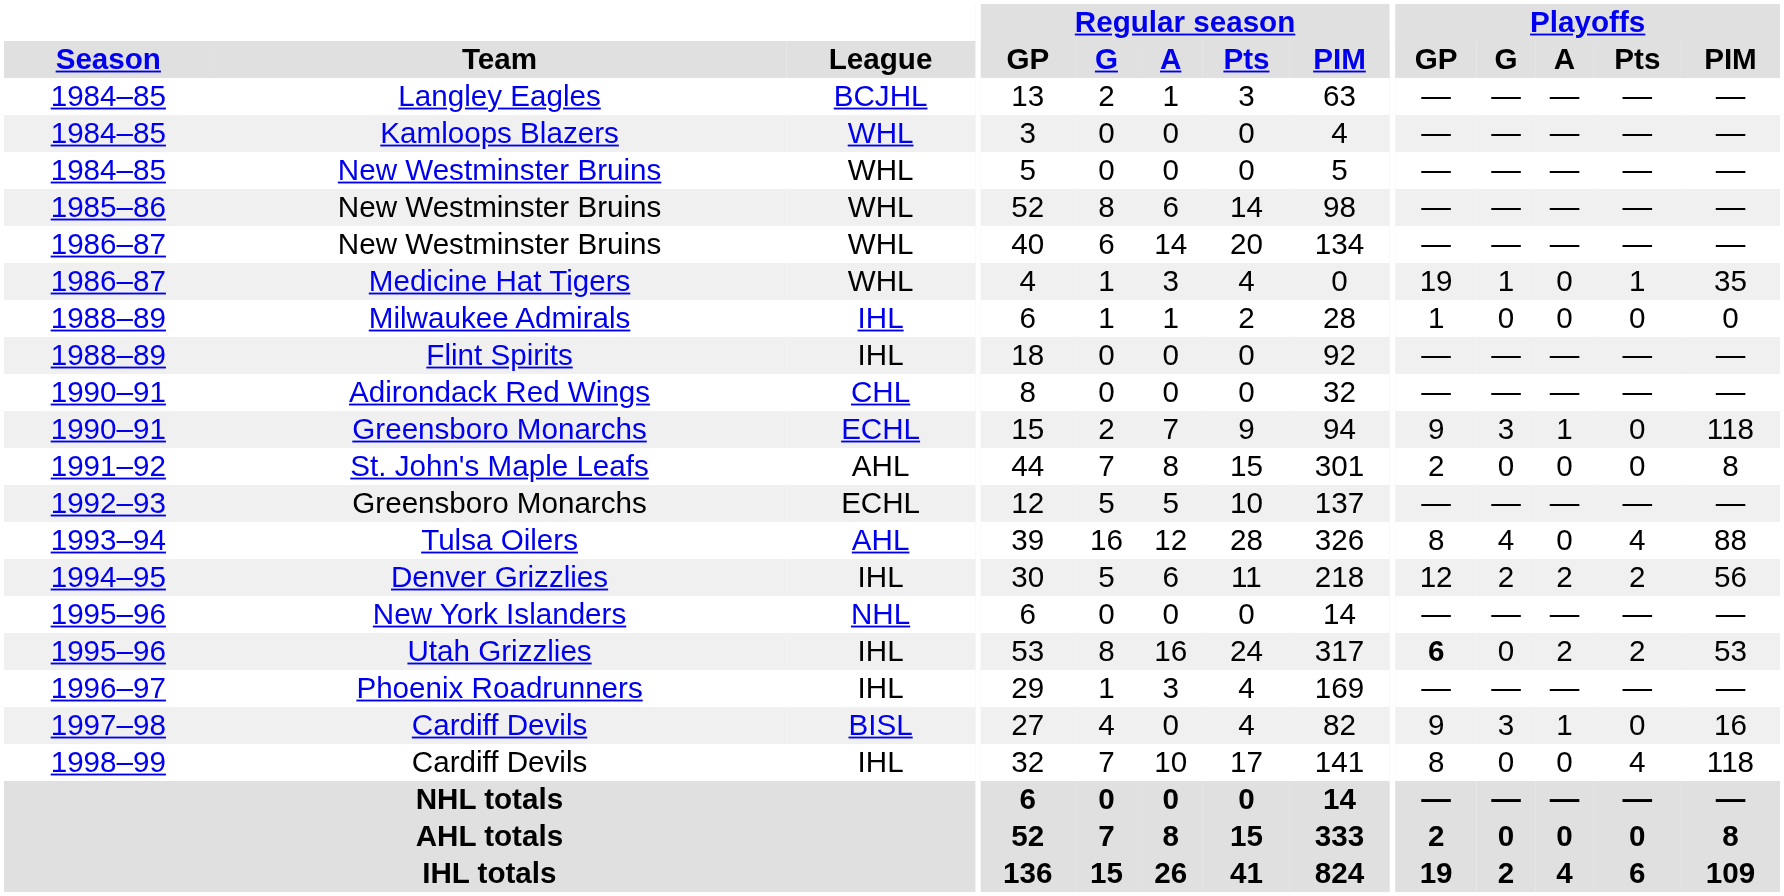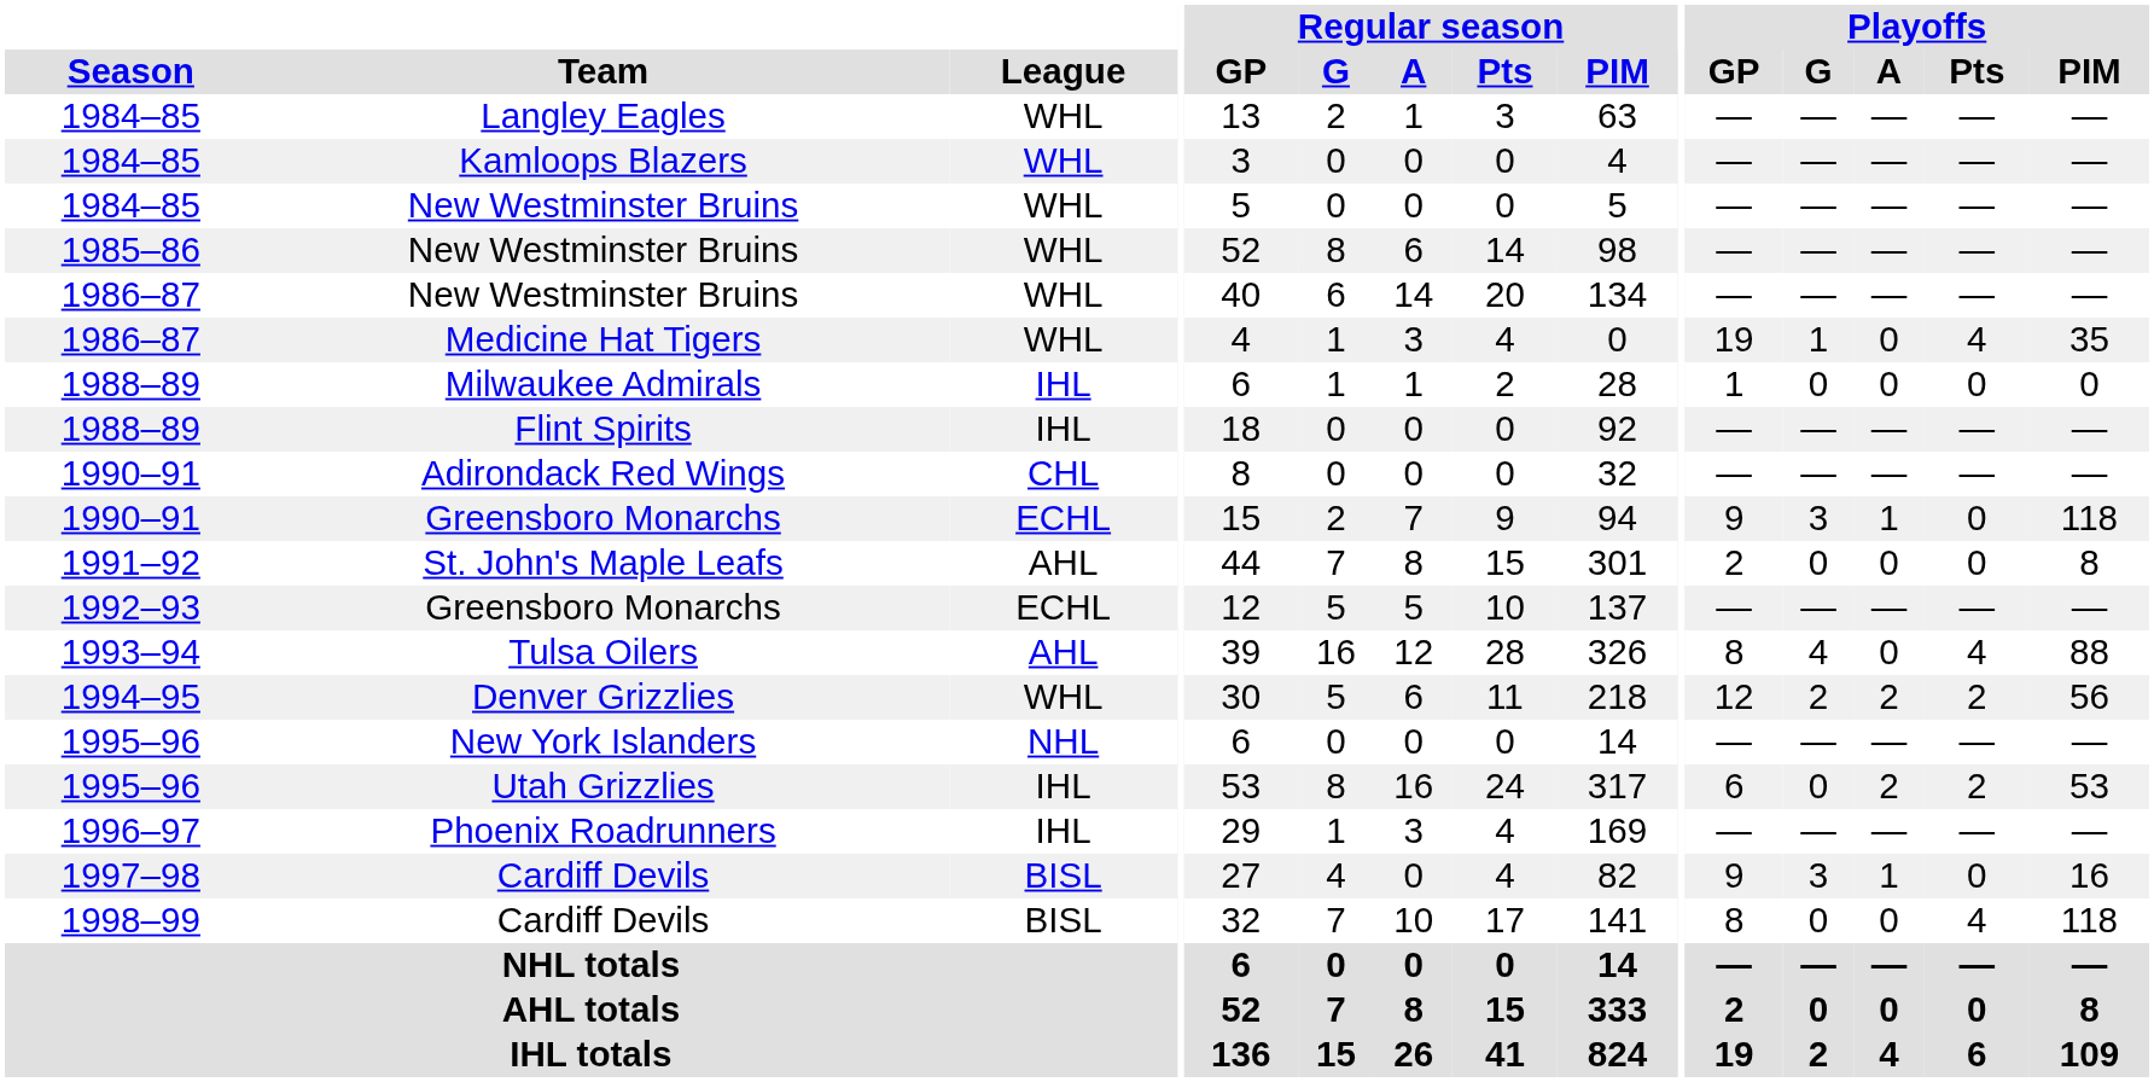 <table border="0" cellpadding="1" cellspacing="0" style="text-align:center; width:60em">
 <tr bgcolor="#e0e0e0">
 <th colspan="3" bgcolor="#ffffff"></th>
 <th rowspan="99" bgcolor="#ffffff"></th>
 <th colspan="5"><a href='#'>Regular season</a></th>
 <th rowspan="99" bgcolor="#ffffff"></th>
 <th colspan="5"><a href='#'>Playoffs</a></th>
 </tr>
 <tr bgcolor="#e0e0e0">
 <th><a href='#'>Season</a></th>
 <th>Team</th>
 <th>League</th>
 <th>GP</th>
 <th><a href='#'>G</a></th>
 <th><a href='#'>A</a></th>
 <th><a href='#'>Pts</a></th>
 <th><a href='#'>PIM</a></th>
 <th>GP</th>
 <th>G</th>
 <th>A</th>
 <th>Pts</th>
 <th>PIM</th>
 </tr>
 <tr>
 <td><a href='#'>1984–85</a></td>
 <td><a href='#'>Langley Eagles</a></td>
-<td><a href='#'>BCJHL</a></td>
+<td>WHL</td>
 <td>13</td>
 <td>2</td>
 <td>1</td>
 <td>3</td>
 <td>63</td>
 <td>—</td>
 <td>—</td>
 <td>—</td>
 <td>—</td>
 <td>—</td>
 </tr>
 <tr bgcolor="#f0f0f0">
 <td><a href='#'>1984–85</a></td>
 <td><a href='#'>Kamloops Blazers</a></td>
 <td><a href='#'>WHL</a></td>
 <td>3</td>
 <td>0</td>
 <td>0</td>
 <td>0</td>
 <td>4</td>
 <td>—</td>
 <td>—</td>
 <td>—</td>
 <td>—</td>
 <td>—</td>
 </tr>
 <tr>
 <td><a href='#'>1984–85</a></td>
 <td><a href='#'>New Westminster Bruins</a></td>
 <td>WHL</td>
 <td>5</td>
 <td>0</td>
 <td>0</td>
 <td>0</td>
 <td>5</td>
 <td>—</td>
 <td>—</td>
 <td>—</td>
 <td>—</td>
 <td>—</td>
 </tr>
 <tr bgcolor="#f0f0f0">
 <td><a href='#'>1985–86</a></td>
 <td>New Westminster Bruins</td>
 <td>WHL</td>
 <td>52</td>
 <td>8</td>
 <td>6</td>
 <td>14</td>
 <td>98</td>
 <td>—</td>
 <td>—</td>
 <td>—</td>
 <td>—</td>
 <td>—</td>
 </tr>
 <tr>
 <td><a href='#'>1986–87</a></td>
 <td>New Westminster Bruins</td>
 <td>WHL</td>
 <td>40</td>
 <td>6</td>
 <td>14</td>
 <td>20</td>
 <td>134</td>
 <td>—</td>
 <td>—</td>
 <td>—</td>
 <td>—</td>
 <td>—</td>
 </tr>
 <tr bgcolor="#f0f0f0">
 <td><a href='#'>1986–87</a></td>
 <td><a href='#'>Medicine Hat Tigers</a></td>
 <td>WHL</td>
 <td>4</td>
 <td>1</td>
 <td>3</td>
 <td>4</td>
 <td>0</td>
 <td>19</td>
 <td>1</td>
 <td>0</td>
-<td>1</td>
+<td>4</td>
 <td>35</td>
 </tr>
 <tr>
 <td><a href='#'>1988–89</a></td>
 <td><a href='#'>Milwaukee Admirals</a></td>
 <td><a href='#'>IHL</a></td>
 <td>6</td>
 <td>1</td>
 <td>1</td>
 <td>2</td>
 <td>28</td>
 <td>1</td>
 <td>0</td>
 <td>0</td>
 <td>0</td>
 <td>0</td>
 </tr>
 <tr bgcolor="#f0f0f0">
 <td><a href='#'>1988–89</a></td>
 <td><a href='#'>Flint Spirits</a></td>
 <td>IHL</td>
 <td>18</td>
 <td>0</td>
 <td>0</td>
 <td>0</td>
 <td>92</td>
 <td>—</td>
 <td>—</td>
 <td>—</td>
 <td>—</td>
 <td>—</td>
 </tr>
 <tr>
 <td><a href='#'>1990–91</a></td>
 <td><a href='#'>Adirondack Red Wings</a></td>
 <td><a href='#'>CHL</a></td>
 <td>8</td>
 <td>0</td>
 <td>0</td>
 <td>0</td>
 <td>32</td>
 <td>—</td>
 <td>—</td>
 <td>—</td>
 <td>—</td>
 <td>—</td>
 </tr>
 <tr bgcolor="#f0f0f0">
 <td><a href='#'>1990–91</a></td>
 <td><a href='#'>Greensboro Monarchs</a></td>
 <td><a href='#'>ECHL</a></td>
 <td>15</td>
 <td>2</td>
 <td>7</td>
 <td>9</td>
 <td>94</td>
 <td>9</td>
 <td>3</td>
 <td>1</td>
 <td>0</td>
 <td>118</td>
 </tr>
 <tr>
 <td><a href='#'>1991–92</a></td>
 <td><a href='#'>St. John's Maple Leafs</a></td>
 <td>AHL</td>
 <td>44</td>
 <td>7</td>
 <td>8</td>
 <td>15</td>
 <td>301</td>
 <td>2</td>
 <td>0</td>
 <td>0</td>
 <td>0</td>
 <td>8</td>
 </tr>
 <tr bgcolor="#f0f0f0">
 <td><a href='#'>1992–93</a></td>
 <td>Greensboro Monarchs</td>
 <td>ECHL</td>
 <td>12</td>
 <td>5</td>
 <td>5</td>
 <td>10</td>
 <td>137</td>
 <td>—</td>
 <td>—</td>
 <td>—</td>
 <td>—</td>
 <td>—</td>
 </tr>
 <tr>
 <td><a href='#'>1993–94</a></td>
 <td><a href='#'>Tulsa Oilers</a></td>
 <td><a href='#'>AHL</a></td>
 <td>39</td>
 <td>16</td>
 <td>12</td>
 <td>28</td>
 <td>326</td>
 <td>8</td>
 <td>4</td>
 <td>0</td>
 <td>4</td>
 <td>88</td>
 </tr>
 <tr bgcolor="#f0f0f0">
 <td><a href='#'>1994–95</a></td>
 <td><a href='#'>Denver Grizzlies</a></td>
-<td>IHL</td>
+<td>WHL</td>
 <td>30</td>
 <td>5</td>
 <td>6</td>
 <td>11</td>
 <td>218</td>
 <td>12</td>
 <td>2</td>
 <td>2</td>
 <td>2</td>
 <td>56</td>
 </tr>
 <tr>
 <td><a href='#'>1995–96</a></td>
 <td><a href='#'>New York Islanders</a></td>
 <td><a href='#'>NHL</a></td>
 <td>6</td>
 <td>0</td>
 <td>0</td>
 <td>0</td>
 <td>14</td>
 <td>—</td>
 <td>—</td>
 <td>—</td>
 <td>—</td>
 <td>—</td>
 </tr>
 <tr bgcolor="#f0f0f0">
 <td><a href='#'>1995–96</a></td>
 <td><a href='#'>Utah Grizzlies</a></td>
 <td>IHL</td>
 <td>53</td>
 <td>8</td>
 <td>16</td>
 <td>24</td>
 <td>317</td>
-<td><strong>6</strong></td>
+<td>6</td>
 <td>0</td>
 <td>2</td>
 <td>2</td>
 <td>53</td>
 </tr>
 <tr>
 <td><a href='#'>1996–97</a></td>
 <td><a href='#'>Phoenix Roadrunners</a></td>
 <td>IHL</td>
 <td>29</td>
 <td>1</td>
 <td>3</td>
 <td>4</td>
 <td>169</td>
 <td>—</td>
 <td>—</td>
 <td>—</td>
 <td>—</td>
 <td>—</td>
 </tr>
 <tr bgcolor="#f0f0f0">
 <td><a href='#'>1997–98</a></td>
 <td><a href='#'>Cardiff Devils</a></td>
 <td><a href='#'>BISL</a></td>
 <td>27</td>
 <td>4</td>
 <td>0</td>
 <td>4</td>
 <td>82</td>
 <td>9</td>
 <td>3</td>
 <td>1</td>
 <td>0</td>
 <td>16</td>
 </tr>
 <tr>
 <td><a href='#'>1998–99</a></td>
 <td>Cardiff Devils</td>
-<td>IHL</td>
+<td>BISL</td>
 <td>32</td>
 <td>7</td>
 <td>10</td>
 <td>17</td>
 <td>141</td>
 <td>8</td>
 <td>0</td>
 <td>0</td>
 <td>4</td>
 <td>118</td>
 </tr>
 <tr>
 </tr>
 <tr ALIGN="center" bgcolor="#e0e0e0">
 <th colspan="3">NHL totals</th>
 <th ALIGN="center">6</th>
 <th ALIGN="center">0</th>
 <th ALIGN="center">0</th>
 <th ALIGN="center">0</th>
 <th ALIGN="center">14</th>
 <th ALIGN="center">—</th>
 <th ALIGN="center">—</th>
 <th ALIGN="center">—</th>
 <th ALIGN="center">—</th>
 <th ALIGN="center">—</th>
 </tr>
 <tr>
 </tr>
 <tr ALIGN="center" bgcolor="#e0e0e0">
 <th colspan="3">AHL totals</th>
 <th ALIGN="center">52</th>
 <th ALIGN="center">7</th>
 <th ALIGN="center">8</th>
 <th ALIGN="center">15</th>
 <th ALIGN="center">333</th>
 <th ALIGN="center">2</th>
 <th ALIGN="center">0</th>
 <th ALIGN="center">0</th>
 <th ALIGN="center">0</th>
 <th ALIGN="center">8</th>
 </tr>
 <tr>
 </tr>
 <tr ALIGN="center" bgcolor="#e0e0e0">
 <th colspan="3">IHL totals</th>
 <th ALIGN="center">136</th>
 <th ALIGN="center">15</th>
 <th ALIGN="center">26</th>
 <th ALIGN="center">41</th>
 <th ALIGN="center">824</th>
 <th ALIGN="center">19</th>
 <th ALIGN="center">2</th>
 <th ALIGN="center">4</th>
 <th ALIGN="center">6</th>
 <th ALIGN="center">109</th>
 </tr>
 </table>
